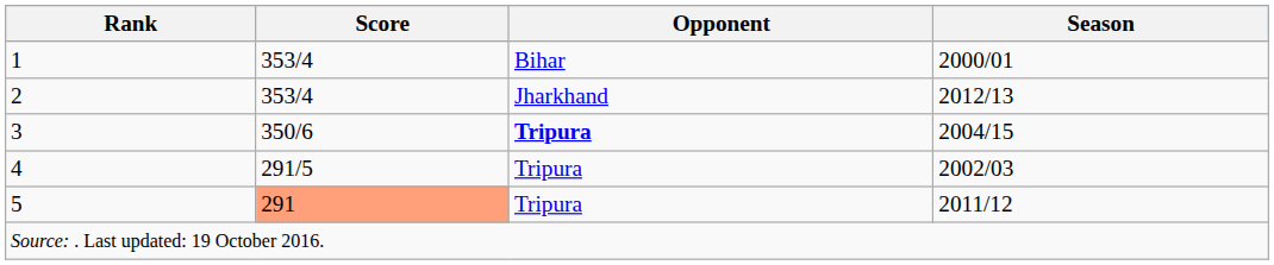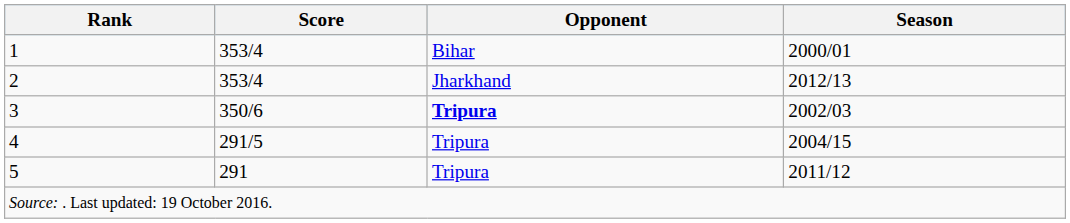 <table class="wikitable" width=70%>
 <tr bgcolor=#87cef>
 <th>Rank</th>
 <th>Score</th>
 <th>Opponent</th>
 <th>Season</th>
 </tr>
 <tr>
 <td>1</td>
 <td>353/4</td>
 <td><a href='#'>Bihar</a></td>
 <td>2000/01</td>
 </tr>
 <tr>
 <td>2</td>
 <td>353/4</td>
 <td><a href='#'>Jharkhand</a></td>
 <td>2012/13</td>
 </tr>
 <tr>
 <td>3</td>
 <td>350/6</td>
 <td><strong><a href='#'>Tripura</a></strong></td>
-<td>2004/15</td>
+<td>2002/03</td>
 </tr>
 <tr>
 <td>4</td>
 <td>291/5</td>
 <td><a href='#'>Tripura</a></td>
-<td>2002/03</td>
+<td>2004/15</td>
 </tr>
 <tr>
 <td>5</td>
-<td style="background: lightsalmon;">291</td>
+<td>291</td>
 <td><a href='#'>Tripura</a></td>
 <td>2011/12</td>
 </tr>
 <tr>
 <td colspan=4><small><em>Source: </em>. Last updated: 19 October 2016.</small></td>
 </tr>
 </table>
